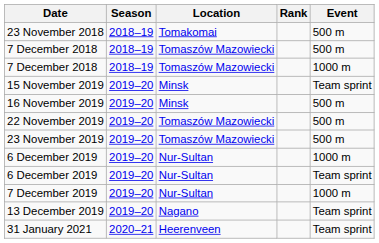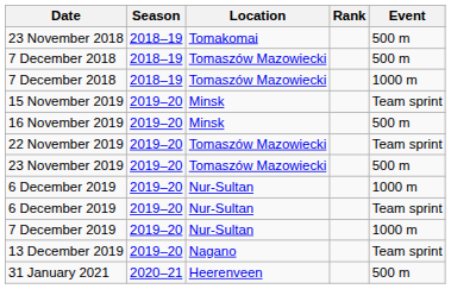 <table class="wikitable sortable" style="font-size:90%" style="text-align:center">
 <tr>
 <th>Date</th>
 <th>Season</th>
 <th>Location</th>
 <th>Rank</th>
 <th>Event</th>
 </tr>
 <tr>
 <td>23 November 2018</td>
 <td><a href='#'>2018–19</a></td>
 <td><a href='#'>Tomakomai</a></td>
 <td></td>
 <td>500 m</td>
 </tr>
 <tr>
 <td>7 December 2018</td>
 <td><a href='#'>2018–19</a></td>
 <td><a href='#'>Tomaszów Mazowiecki</a></td>
 <td></td>
 <td>500 m</td>
 </tr>
 <tr>
 <td>7 December 2018</td>
 <td><a href='#'>2018–19</a></td>
 <td><a href='#'>Tomaszów Mazowiecki</a></td>
 <td></td>
 <td>1000 m</td>
 </tr>
 <tr>
 <td>15 November 2019</td>
 <td><a href='#'>2019–20</a></td>
 <td><a href='#'>Minsk</a></td>
 <td></td>
 <td>Team sprint</td>
 </tr>
 <tr>
 <td>16 November 2019</td>
 <td><a href='#'>2019–20</a></td>
 <td><a href='#'>Minsk</a></td>
 <td></td>
 <td>500 m</td>
 </tr>
 <tr>
 <td>22 November 2019</td>
 <td><a href='#'>2019–20</a></td>
 <td><a href='#'>Tomaszów Mazowiecki</a></td>
 <td></td>
-<td>500 m</td>
+<td>Team sprint</td>
 </tr>
 <tr>
 <td>23 November 2019</td>
 <td><a href='#'>2019–20</a></td>
 <td><a href='#'>Tomaszów Mazowiecki</a></td>
 <td></td>
 <td>500 m</td>
 </tr>
 <tr>
 <td>6 December 2019</td>
 <td><a href='#'>2019–20</a></td>
 <td><a href='#'>Nur-Sultan</a></td>
 <td></td>
 <td>1000 m</td>
 </tr>
 <tr>
 <td>6 December 2019</td>
 <td><a href='#'>2019–20</a></td>
 <td><a href='#'>Nur-Sultan</a></td>
 <td></td>
 <td>Team sprint</td>
 </tr>
 <tr>
 <td>7 December 2019</td>
 <td><a href='#'>2019–20</a></td>
 <td><a href='#'>Nur-Sultan</a></td>
 <td></td>
 <td>1000 m</td>
 </tr>
 <tr>
 <td>13 December 2019</td>
 <td><a href='#'>2019–20</a></td>
 <td><a href='#'>Nagano</a></td>
 <td></td>
 <td>Team sprint</td>
 </tr>
 <tr>
 <td>31 January 2021</td>
 <td><a href='#'>2020–21</a></td>
 <td><a href='#'>Heerenveen</a></td>
 <td></td>
-<td>Team sprint</td>
+<td>500 m</td>
 </tr>
 </table>
